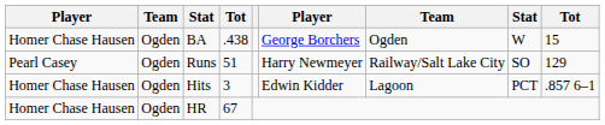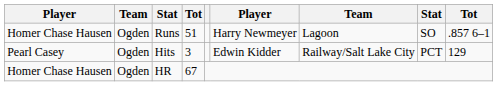 <table class="wikitable">
 <tr>
 <th>Player</th>
 <th>Team</th>
 <th>Stat</th>
 <th>Tot</th>
 <th></th>
 <th>Player</th>
 <th>Team</th>
 <th>Stat</th>
 <th>Tot</th>
 </tr>
 <tr>
 <td>Homer Chase Hausen</td>
 <td>Ogden</td>
-<td>BA</td>
-<td>.438</td>
-<td></td>
-<td><a href='#'>George Borchers</a></td>
-<td>Ogden</td>
-<td>W</td>
-<td>15</td>
-</tr>
-<tr>
-<td>Pearl Casey</td>
-<td>Ogden</td>
 <td>Runs</td>
 <td>51</td>
 <td></td>
 <td>Harry Newmeyer</td>
-<td>Railway/Salt Lake City</td>
+<td>Lagoon</td>
 <td>SO</td>
-<td>129</td>
+<td>.857 6–1</td>
 </tr>
 <tr>
-<td>Homer Chase Hausen</td>
+<td>Pearl Casey</td>
 <td>Ogden</td>
 <td>Hits</td>
 <td>3</td>
 <td></td>
 <td>Edwin Kidder</td>
-<td>Lagoon</td>
+<td>Railway/Salt Lake City</td>
 <td>PCT</td>
-<td>.857 6–1</td>
+<td>129</td>
 </tr>
 <tr>
 <td>Homer Chase Hausen</td>
 <td>Ogden</td>
 <td>HR</td>
 <td>67</td>
 </tr>
 </table>
